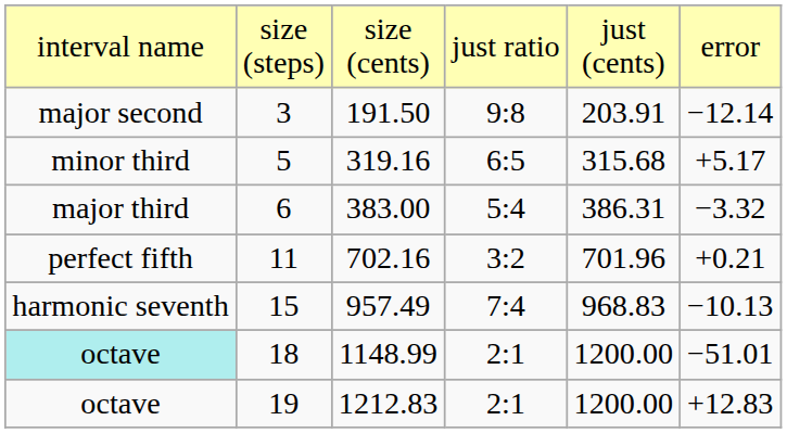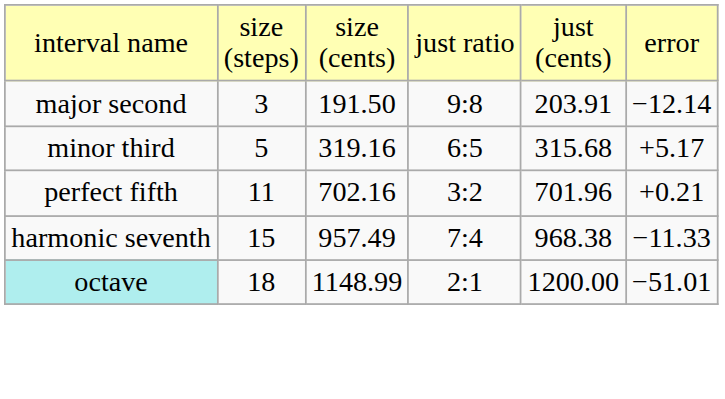 <table class="wikitable">
 <tr>
 <td align=center bgcolor="#ffffb4">interval name</td>
 <td align=center bgcolor="#ffffb4">size<br> (steps)</td>
 <td align=center bgcolor="#ffffb4">size<br> (cents)</td>
 <td align=center bgcolor="#ffffb4">just ratio</td>
 <td align=center bgcolor="#ffffb4">just<br> (cents)</td>
 <td align=center bgcolor="#ffffb4">error</td>
 </tr>
 <tr>
 <td align=center>major second</td>
 <td align=center>3</td>
 <td align=center>191.50</td>
 <td align=center>9:8</td>
 <td align=center>203.91</td>
 <td align=center>−12.14</td>
 </tr>
 <tr>
 <td align=center>minor third</td>
 <td align=center>5</td>
 <td align=center>319.16</td>
 <td align=center>6:5</td>
 <td align=center>315.68</td>
 <td align=center>+5.17</td>
 </tr>
 <tr>
-<td align=center>major third</td>
-<td align=center>6</td>
-<td align=center>383.00</td>
-<td align=center>5:4</td>
-<td align=center>386.31</td>
-<td align=center>−3.32</td>
-</tr>
-<tr>
 <td align=center>perfect fifth</td>
 <td align=center>11</td>
 <td align=center>702.16</td>
 <td align=center>3:2</td>
 <td align=center>701.96</td>
 <td align=center>+0.21</td>
 </tr>
 <tr>
 <td align=center>harmonic seventh</td>
 <td align=center>15</td>
 <td align=center>957.49</td>
 <td align=center>7:4</td>
-<td align=center>968.83</td>
-<td align=center>−10.13</td>
+<td align=center>968.38</td>
+<td align=center>−11.33</td>
 </tr>
 <tr>
 <td align=center style="background: paleturquoise;">octave</td>
 <td align=center>18</td>
 <td align=center>1148.99</td>
 <td align=center>2:1</td>
 <td align=center>1200.00</td>
 <td align=center>−51.01</td>
 </tr>
-<tr>
-<td align=center>octave</td>
-<td align=center>19</td>
-<td align=center>1212.83</td>
-<td align=center>2:1</td>
-<td align=center>1200.00</td>
-<td align=center>+12.83</td>
-</tr>
 </table>
